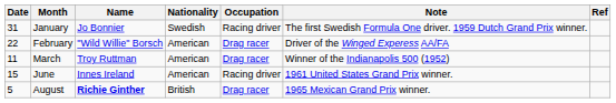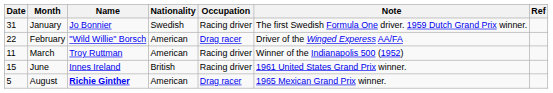 <table class="wikitable" style="font-size:85%;">
 <tr>
 <th>Date</th>
 <th>Month</th>
 <th>Name</th>
 <th>Nationality</th>
 <th>Occupation</th>
 <th>Note</th>
 <th>Ref</th>
 </tr>
 <tr>
 <td>31</td>
 <td>January</td>
 <td><a href='#'>Jo Bonnier</a></td>
 <td>Swedish</td>
 <td>Racing driver</td>
 <td>The first Swedish <a href='#'>Formula One</a> driver. <a href='#'>1959 Dutch Grand Prix</a> winner.</td>
 <td></td>
 </tr>
 <tr>
 <td>22</td>
 <td>February</td>
 <td><a href='#'>"Wild Willie" Borsch</a></td>
 <td>American</td>
 <td><a href='#'>Drag racer</a></td>
 <td>Driver of the <a href='#'><em>Winged Experess</em></a> <a href='#'>AA/FA</a></td>
 <td></td>
 </tr>
 <tr>
 <td>11</td>
 <td>March</td>
 <td><a href='#'>Troy Ruttman</a></td>
 <td>American</td>
-<td><a href='#'>Drag racer</a></td>
+<td>Racing driver</td>
 <td>Winner of the <a href='#'>Indianapolis 500</a> (<a href='#'>1952</a>)</td>
 <td></td>
 </tr>
 <tr>
 <td>15</td>
 <td>June</td>
 <td><a href='#'>Innes Ireland</a></td>
-<td>American</td>
+<td>British</td>
 <td>Racing driver</td>
 <td><a href='#'>1961 United States Grand Prix</a> winner.</td>
 <td></td>
 </tr>
 <tr>
 <td>5</td>
 <td>August</td>
 <td><strong><a href='#'>Richie Ginther</a></strong></td>
-<td>British</td>
+<td>American</td>
 <td><a href='#'>Drag racer</a></td>
 <td><a href='#'>1965 Mexican Grand Prix</a> winner.</td>
 <td></td>
 </tr>
 </table>
